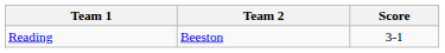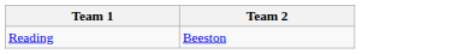 <table class="wikitable" style="font-size: 100%">
 <tr>
 <th width=200>Team 1</th>
 <th width=200>Team 2</th>
-<th width=100>Score</th>
 </tr>
 <tr>
 <td><a href='#'>Reading</a></td>
 <td><a href='#'>Beeston</a></td>
-<td align=center>3-1</td>
 </tr>
 </table>
